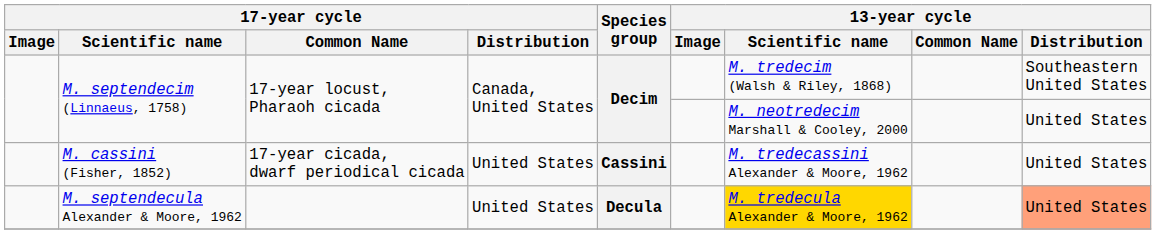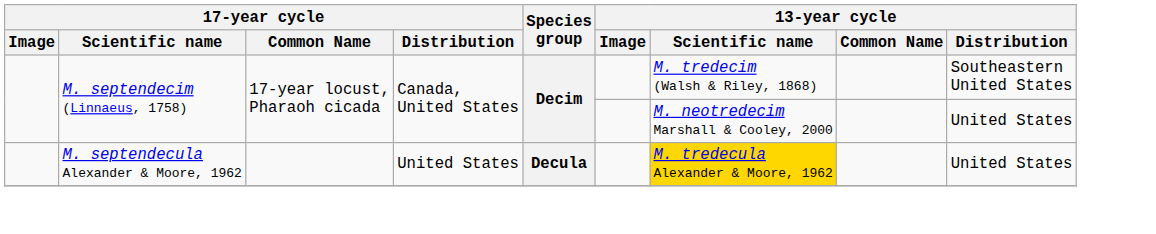 <table class="wikitable collapsible">
 <tr>
 <th colspan="4">17-year cycle</th>
 <th rowspan="2">Species<br>group</th>
 <th colspan="4">13-year cycle</th>
 </tr>
 <tr>
 <th>Image</th>
 <th>Scientific name</th>
 <th>Common Name</th>
 <th>Distribution</th>
 <th>Image</th>
 <th>Scientific name</th>
 <th>Common Name</th>
 <th>Distribution</th>
 </tr>
 <tr>
 <td rowspan="2"></td>
 <td rowspan="2"><em><a href='#'>M. septendecim</a></em><br><small>(<a href='#'>Linnaeus</a>, 1758)</small></td>
 <td rowspan="2">17-year locust, <br>Pharaoh cicada</td>
 <td rowspan="2">Canada,<br>United States</td>
 <th rowspan="2">Decim</th>
 <td></td>
 <td><em><a href='#'>M. tredecim</a></em><br><small>(Walsh & Riley, 1868)</small></td>
 <td></td>
 <td>Southeastern<br>United States</td>
 </tr>
 <tr>
 <td></td>
 <td><em><a href='#'>M. neotredecim</a></em><br><small>Marshall & Cooley, 2000</small></td>
 <td></td>
 <td>United States</td>
 </tr>
 <tr>
 <td></td>
-<td><em><a href='#'>M. cassini</a></em> <br><small>(Fisher, 1852)</small></td>
-<td>17-year cicada, <br>dwarf periodical cicada</td>
-<td>United States</td>
-<th>Cassini</th>
-<td></td>
-<td><em><a href='#'>M. tredecassini</a></em><br><small>Alexander & Moore, 1962</small></td>
-<td></td>
-<td>United States</td>
-</tr>
-<tr>
-<td></td>
 <td><em><a href='#'>M. septendecula</a></em><br><small>Alexander & Moore, 1962</small></td>
 <td></td>
 <td>United States</td>
 <th>Decula</th>
 <td></td>
 <td style="background: gold;"><em><a href='#'>M. tredecula</a></em><br><small>Alexander & Moore, 1962</small></td>
 <td></td>
-<td style="background: lightsalmon;">United States</td>
+<td>United States</td>
 </tr>
 <tr>
 </tr>
 </table>
